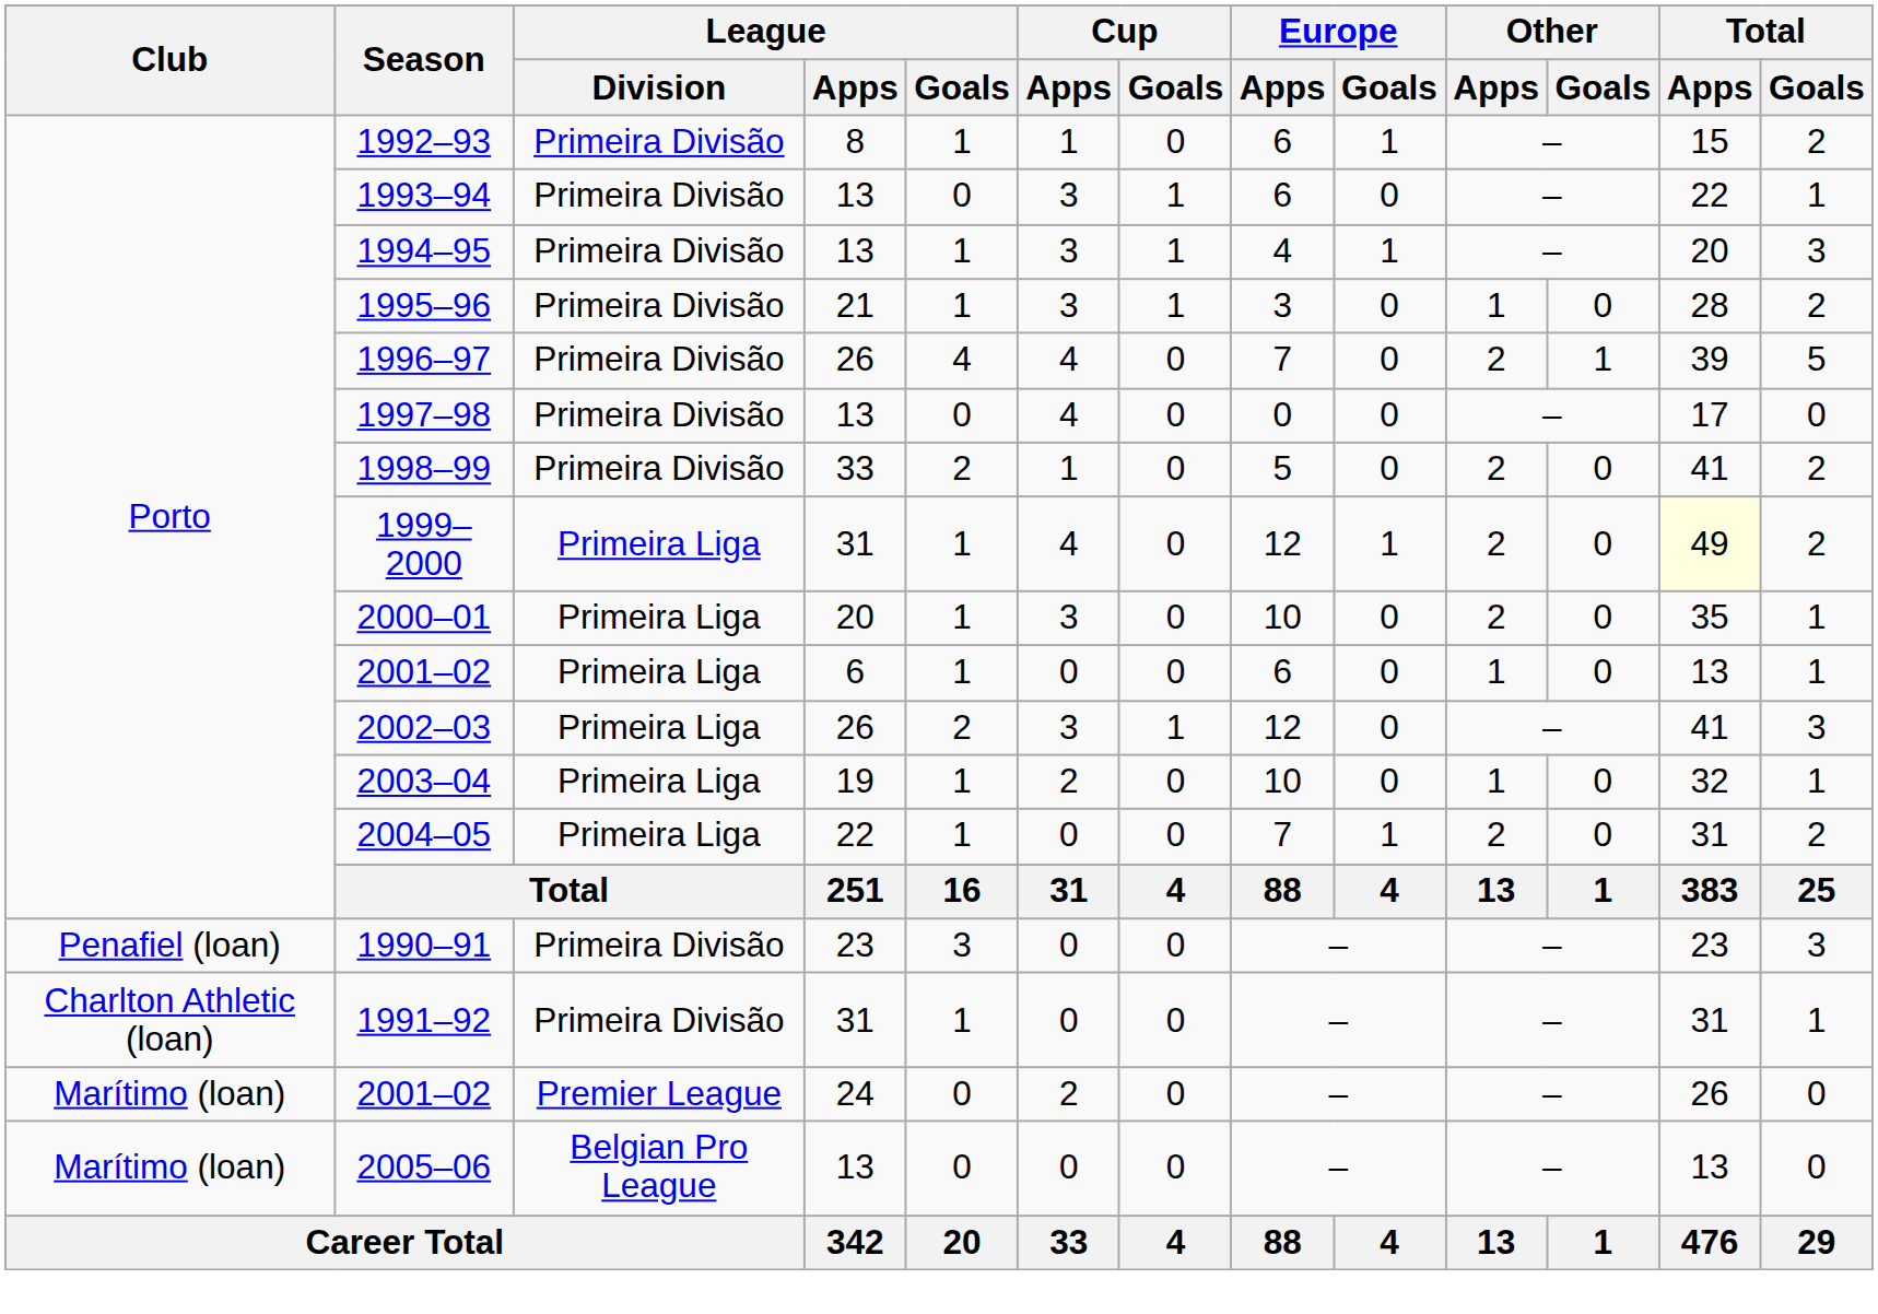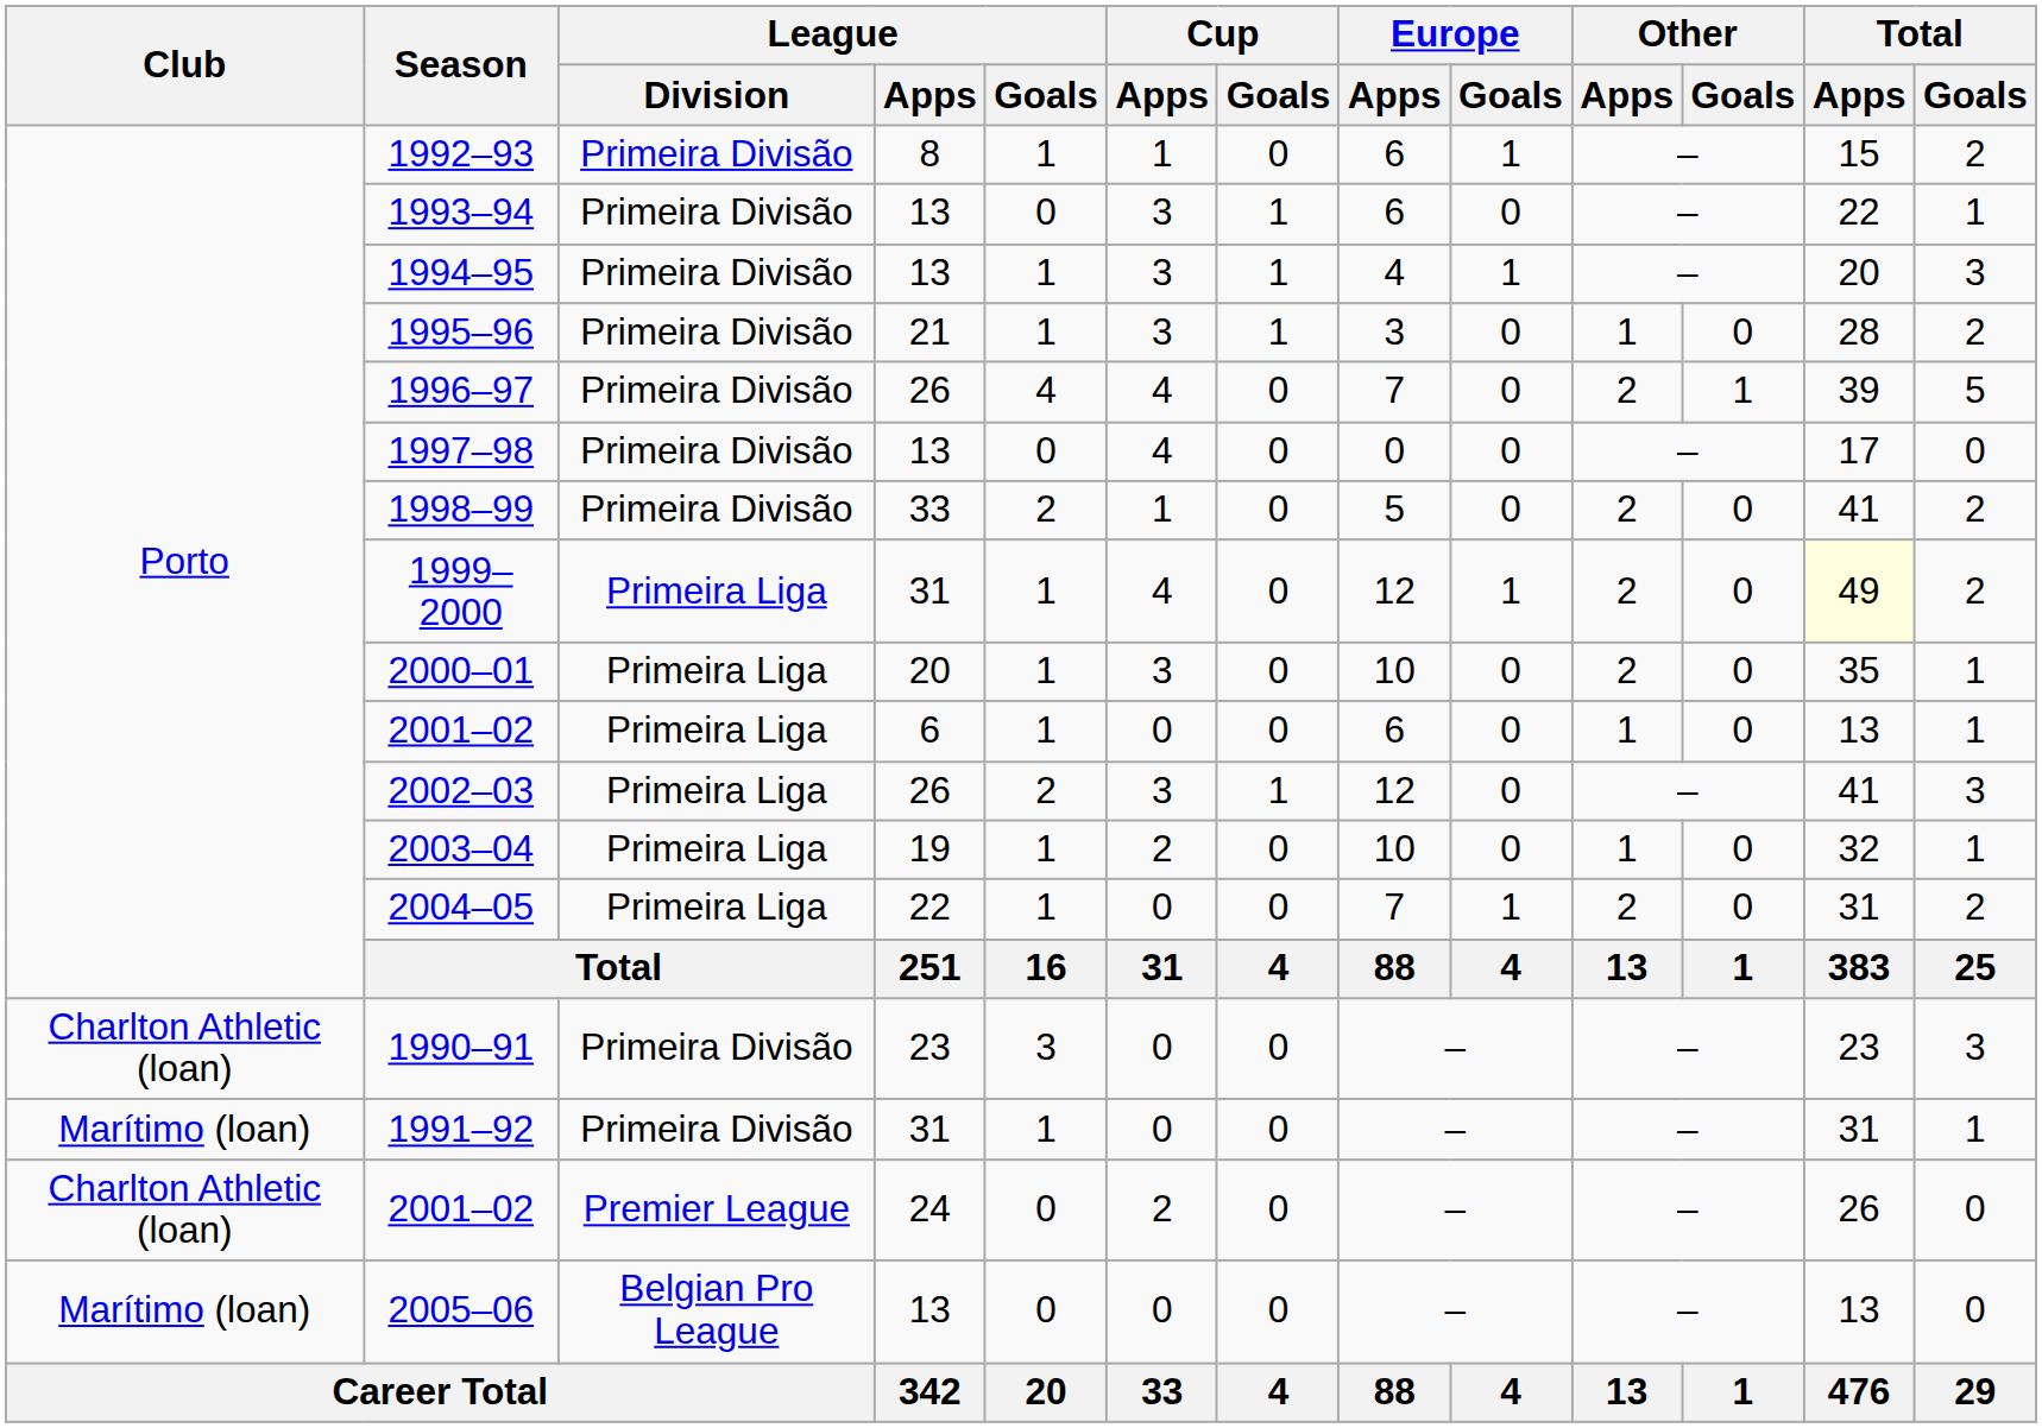 <table class="wikitable" style="text-align: center;">
 <tr>
 <th rowspan="2">Club</th>
 <th rowspan="2">Season</th>
 <th colspan="3">League</th>
 <th colspan="2">Cup</th>
 <th colspan="2"><a href='#'>Europe</a></th>
 <th colspan="2">Other</th>
 <th colspan="2">Total</th>
 </tr>
 <tr>
 <th>Division</th>
 <th>Apps</th>
 <th>Goals</th>
 <th>Apps</th>
 <th>Goals</th>
 <th>Apps</th>
 <th>Goals</th>
 <th>Apps</th>
 <th>Goals</th>
 <th>Apps</th>
 <th>Goals</th>
 </tr>
 <tr>
 <td rowspan="14"><a href='#'>Porto</a></td>
 <td><a href='#'>1992–93</a></td>
 <td><a href='#'>Primeira Divisão</a></td>
 <td>8</td>
 <td>1</td>
 <td>1</td>
 <td>0</td>
 <td>6</td>
 <td>1</td>
 <td colspan="2">–</td>
 <td>15</td>
 <td>2</td>
 </tr>
 <tr>
 <td><a href='#'>1993–94</a></td>
 <td>Primeira Divisão</td>
 <td>13</td>
 <td>0</td>
 <td>3</td>
 <td>1</td>
 <td>6</td>
 <td>0</td>
 <td colspan="2">–</td>
 <td>22</td>
 <td>1</td>
 </tr>
 <tr>
 <td><a href='#'>1994–95</a></td>
 <td>Primeira Divisão</td>
 <td>13</td>
 <td>1</td>
 <td>3</td>
 <td>1</td>
 <td>4</td>
 <td>1</td>
 <td colspan="2">–</td>
 <td>20</td>
 <td>3</td>
 </tr>
 <tr>
 <td><a href='#'>1995–96</a></td>
 <td>Primeira Divisão</td>
 <td>21</td>
 <td>1</td>
 <td>3</td>
 <td>1</td>
 <td>3</td>
 <td>0</td>
 <td>1</td>
 <td>0</td>
 <td>28</td>
 <td>2</td>
 </tr>
 <tr>
 <td><a href='#'>1996–97</a></td>
 <td>Primeira Divisão</td>
 <td>26</td>
 <td>4</td>
 <td>4</td>
 <td>0</td>
 <td>7</td>
 <td>0</td>
 <td>2</td>
 <td>1</td>
 <td>39</td>
 <td>5</td>
 </tr>
 <tr>
 <td><a href='#'>1997–98</a></td>
 <td>Primeira Divisão</td>
 <td>13</td>
 <td>0</td>
 <td>4</td>
 <td>0</td>
 <td>0</td>
 <td>0</td>
 <td colspan="2">–</td>
 <td>17</td>
 <td>0</td>
 </tr>
 <tr>
 <td><a href='#'>1998–99</a></td>
 <td>Primeira Divisão</td>
 <td>33</td>
 <td>2</td>
 <td>1</td>
 <td>0</td>
 <td>5</td>
 <td>0</td>
 <td>2</td>
 <td>0</td>
 <td>41</td>
 <td>2</td>
 </tr>
 <tr>
 <td><a href='#'>1999–2000</a></td>
 <td><a href='#'>Primeira Liga</a></td>
 <td>31</td>
 <td>1</td>
 <td>4</td>
 <td>0</td>
 <td>12</td>
 <td>1</td>
 <td>2</td>
 <td>0</td>
 <td style="background: lightyellow;">49</td>
 <td>2</td>
 </tr>
 <tr>
 <td><a href='#'>2000–01</a></td>
 <td>Primeira Liga</td>
 <td>20</td>
 <td>1</td>
 <td>3</td>
 <td>0</td>
 <td>10</td>
 <td>0</td>
 <td>2</td>
 <td>0</td>
 <td>35</td>
 <td>1</td>
 </tr>
 <tr>
 <td><a href='#'>2001–02</a></td>
 <td>Primeira Liga</td>
 <td>6</td>
 <td>1</td>
 <td>0</td>
 <td>0</td>
 <td>6</td>
 <td>0</td>
 <td>1</td>
 <td>0</td>
 <td>13</td>
 <td>1</td>
 </tr>
 <tr>
 <td><a href='#'>2002–03</a></td>
 <td>Primeira Liga</td>
 <td>26</td>
 <td>2</td>
 <td>3</td>
 <td>1</td>
 <td>12</td>
 <td>0</td>
 <td colspan="2">–</td>
 <td>41</td>
 <td>3</td>
 </tr>
 <tr>
 <td><a href='#'>2003–04</a></td>
 <td>Primeira Liga</td>
 <td>19</td>
 <td>1</td>
 <td>2</td>
 <td>0</td>
 <td>10</td>
 <td>0</td>
 <td>1</td>
 <td>0</td>
 <td>32</td>
 <td>1</td>
 </tr>
 <tr>
 <td><a href='#'>2004–05</a></td>
 <td>Primeira Liga</td>
 <td>22</td>
 <td>1</td>
 <td>0</td>
 <td>0</td>
 <td>7</td>
 <td>1</td>
 <td>2</td>
 <td>0</td>
 <td>31</td>
 <td>2</td>
 </tr>
 <tr>
 <th colspan="2">Total</th>
 <th>251</th>
 <th>16</th>
 <th>31</th>
 <th>4</th>
 <th>88</th>
 <th>4</th>
 <th>13</th>
 <th>1</th>
 <th>383</th>
 <th>25</th>
 </tr>
 <tr>
-<td><a href='#'>Penafiel</a> (loan)</td>
+<td><a href='#'>Charlton Athletic</a> (loan)</td>
 <td><a href='#'>1990–91</a></td>
 <td>Primeira Divisão</td>
 <td>23</td>
 <td>3</td>
 <td>0</td>
 <td>0</td>
 <td colspan="2">–</td>
 <td colspan="2">–</td>
 <td>23</td>
 <td>3</td>
 </tr>
 <tr>
-<td><a href='#'>Charlton Athletic</a> (loan)</td>
+<td><a href='#'>Marítimo</a> (loan)</td>
 <td><a href='#'>1991–92</a></td>
 <td>Primeira Divisão</td>
 <td>31</td>
 <td>1</td>
 <td>0</td>
 <td>0</td>
 <td colspan="2">–</td>
 <td colspan="2">–</td>
 <td>31</td>
 <td>1</td>
 </tr>
 <tr>
-<td><a href='#'>Marítimo</a> (loan)</td>
+<td><a href='#'>Charlton Athletic</a> (loan)</td>
 <td><a href='#'>2001–02</a></td>
 <td><a href='#'>Premier League</a></td>
 <td>24</td>
 <td>0</td>
 <td>2</td>
 <td>0</td>
 <td colspan="2">–</td>
 <td colspan="2">–</td>
 <td>26</td>
 <td>0</td>
 </tr>
 <tr>
 <td><a href='#'>Marítimo</a> (loan)</td>
 <td><a href='#'>2005–06</a></td>
 <td><a href='#'>Belgian Pro League</a></td>
 <td>13</td>
 <td>0</td>
 <td>0</td>
 <td>0</td>
 <td colspan="2">–</td>
 <td colspan="2">–</td>
 <td>13</td>
 <td>0</td>
 </tr>
 <tr>
 <th colspan="3">Career Total</th>
 <th>342</th>
 <th>20</th>
 <th>33</th>
 <th>4</th>
 <th>88</th>
 <th>4</th>
 <th>13</th>
 <th>1</th>
 <th>476</th>
 <th>29</th>
 </tr>
 </table>
